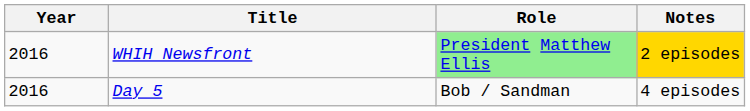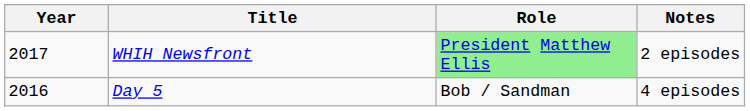 <table class="wikitable sortable">
 <tr>
 <th style="width:75px;">Year</th>
 <th style="width:250px;">Title</th>
 <th style="width:150px;">Role</th>
 <th class="unsortable">Notes</th>
 </tr>
 <tr>
-<td>2016</td>
+<td>2017</td>
 <td><em><a href='#'>WHIH Newsfront</a></em></td>
 <td style="background: lightgreen;"><a href='#'>President</a> <a href='#'>Matthew Ellis</a></td>
-<td style="background: gold;">2 episodes</td>
+<td>2 episodes</td>
 </tr>
 <tr>
 <td>2016</td>
 <td><em><a href='#'>Day 5</a></em></td>
 <td>Bob / Sandman</td>
 <td>4 episodes</td>
 </tr>
 </table>
